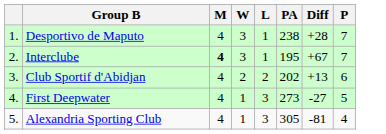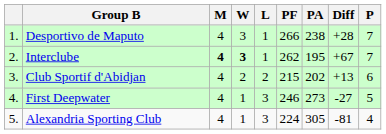 <table class="wikitable" style="text-align:center">
 <tr>
 <th width=15></th>
 <th width=220>Group B</th>
 <th width=20>M</th>
 <th width=20>W</th>
 <th width=20>L</th>
+<th width=20>PF</th>
 <th width=20>PA</th>
 <th width=30>Diff</th>
 <th width=20>P</th>
 </tr>
 <tr style="background: #ccffcc;">
 <td>1.</td>
 <td align=left> <a href='#'>Desportivo de Maputo</a></td>
 <td>4</td>
 <td>3</td>
 <td>1</td>
+<td>266</td>
 <td>238</td>
 <td>+28</td>
 <td>7</td>
 </tr>
 <tr style="background: #ccffcc;">
 <td>2.</td>
 <td align=left> <a href='#'>Interclube</a></td>
 <td><strong>4</strong></td>
-<td>3</td>
+<td><strong>3</strong></td>
 <td>1</td>
+<td>262</td>
 <td>195</td>
 <td>+67</td>
 <td>7</td>
 </tr>
 <tr style="background: #ccffcc;">
 <td>3.</td>
 <td align=left> <a href='#'>Club Sportif d'Abidjan</a></td>
 <td>4</td>
 <td>2</td>
 <td>2</td>
+<td>215</td>
 <td>202</td>
 <td>+13</td>
 <td>6</td>
 </tr>
 <tr style="background: #ccffcc;">
 <td>4.</td>
 <td align=left> <a href='#'>First Deepwater</a></td>
 <td>4</td>
 <td>1</td>
 <td>3</td>
+<td>246</td>
 <td>273</td>
 <td>-27</td>
 <td>5</td>
 </tr>
 <tr>
 <td>5.</td>
 <td align=left> <a href='#'>Alexandria Sporting Club</a></td>
 <td>4</td>
 <td>1</td>
 <td>3</td>
+<td>224</td>
 <td>305</td>
 <td>-81</td>
 <td>4</td>
 </tr>
 </table>
